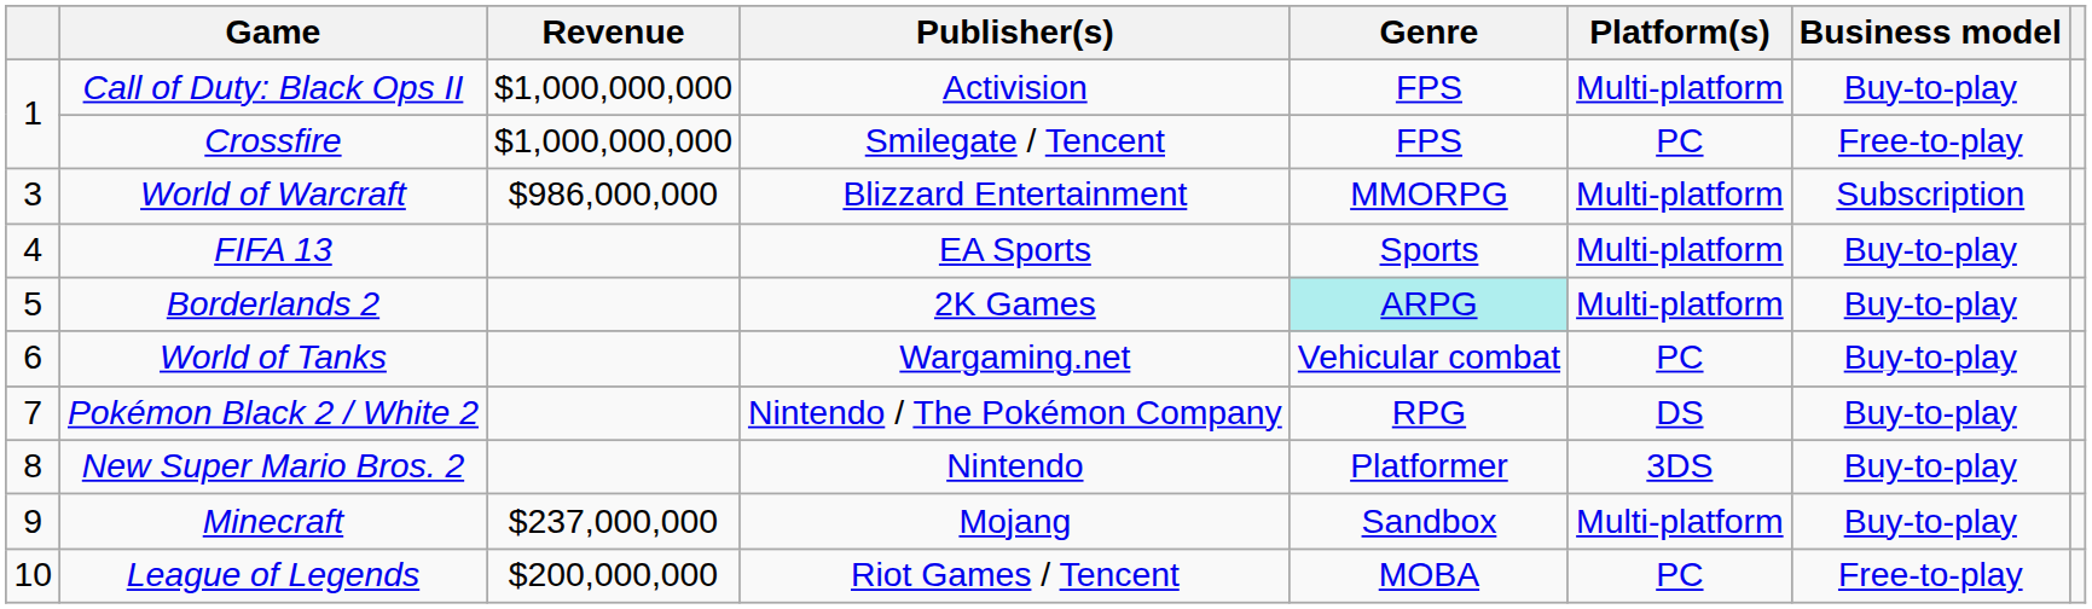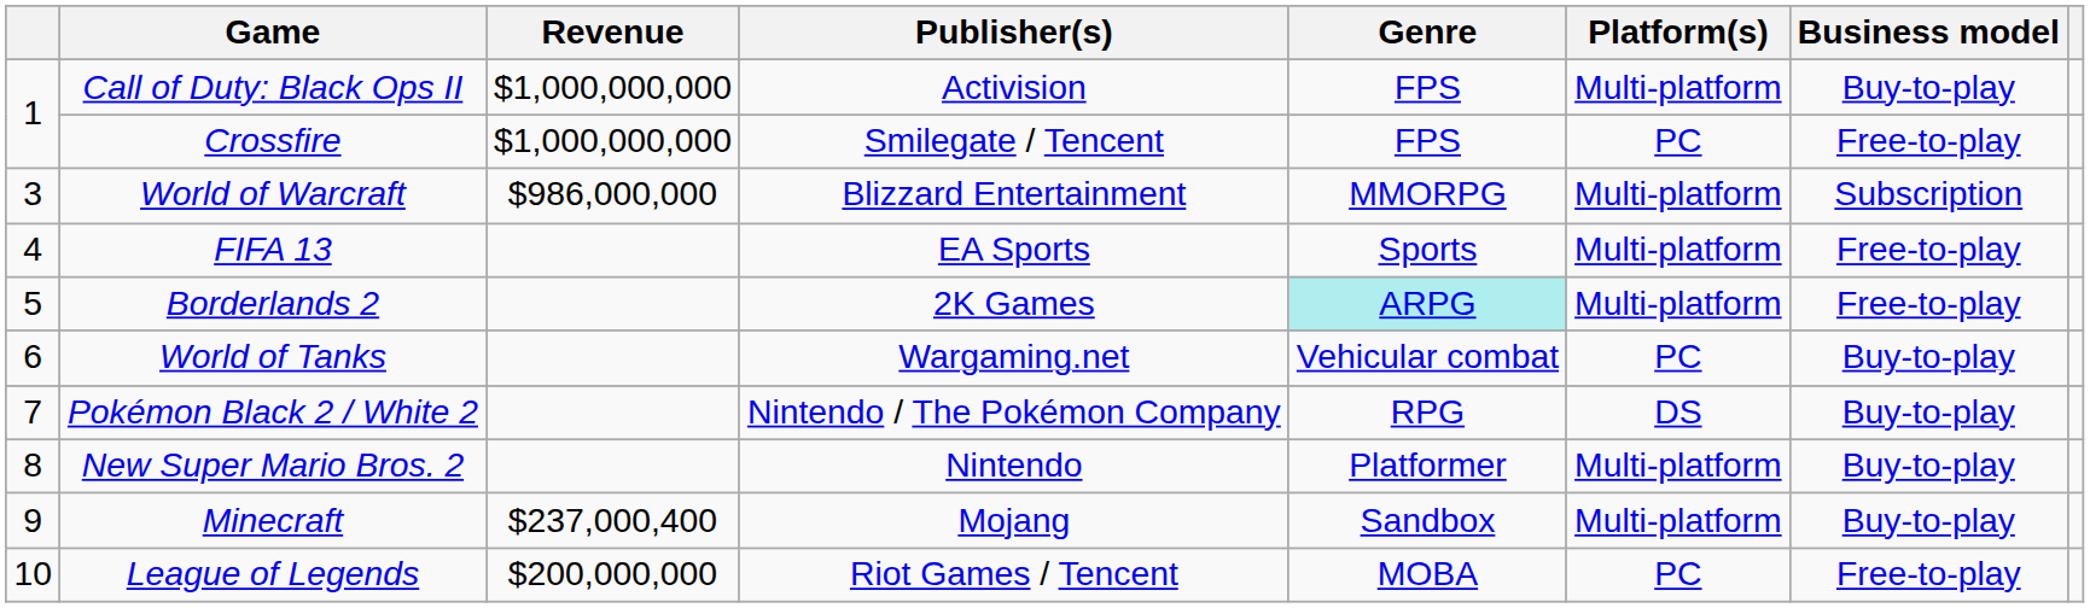 <table class="wikitable sortable" style="text-align:center">
 <tr>
 <th></th>
 <th>Game</th>
 <th>Revenue</th>
 <th>Publisher(s)</th>
 <th>Genre</th>
 <th>Platform(s)</th>
 <th>Business model</th>
 <th class="unsortable"></th>
 </tr>
 <tr>
 <td rowspan="2">1</td>
 <td><em><a href='#'>Call of Duty: Black Ops II</a></em></td>
 <td>$1,000,000,000</td>
 <td><a href='#'>Activision</a> </td>
 <td><a href='#'>FPS</a></td>
 <td><a href='#'>Multi-platform</a></td>
 <td><a href='#'>Buy-to-play</a></td>
 <td></td>
 </tr>
 <tr>
 <td><em><a href='#'>Crossfire</a></em></td>
 <td>$1,000,000,000</td>
 <td><a href='#'>Smilegate</a> / <a href='#'>Tencent</a></td>
 <td><a href='#'>FPS</a></td>
 <td><a href='#'>PC</a></td>
 <td><a href='#'>Free-to-play</a></td>
 <td></td>
 </tr>
 <tr>
 <td>3</td>
 <td><em><a href='#'>World of Warcraft</a></em></td>
 <td>$986,000,000</td>
 <td><a href='#'>Blizzard Entertainment</a> </td>
 <td><a href='#'>MMORPG</a></td>
 <td><a href='#'>Multi-platform</a></td>
 <td><a href='#'>Subscription</a></td>
 <td></td>
 </tr>
 <tr>
 <td>4</td>
 <td><em><a href='#'>FIFA 13</a></em></td>
 <td></td>
 <td><a href='#'>EA Sports</a> </td>
 <td><a href='#'>Sports</a></td>
 <td><a href='#'>Multi-platform</a></td>
-<td><a href='#'>Buy-to-play</a></td>
+<td><a href='#'>Free-to-play</a></td>
 <td></td>
 </tr>
 <tr>
 <td>5</td>
 <td><em><a href='#'>Borderlands 2</a></em></td>
 <td></td>
 <td><a href='#'>2K Games</a></td>
 <td style="background: paleturquoise;"><a href='#'>ARPG</a></td>
 <td><a href='#'>Multi-platform</a></td>
-<td><a href='#'>Buy-to-play</a></td>
+<td><a href='#'>Free-to-play</a></td>
 <td></td>
 </tr>
 <tr>
 <td>6</td>
 <td><em><a href='#'>World of Tanks</a></em></td>
 <td></td>
 <td><a href='#'>Wargaming.net</a></td>
 <td><a href='#'>Vehicular combat</a></td>
 <td><a href='#'>PC</a></td>
 <td><a href='#'>Buy-to-play</a></td>
 <td></td>
 </tr>
 <tr>
 <td>7</td>
 <td><em><a href='#'>Pokémon Black 2 / White 2</a></em></td>
 <td></td>
 <td><a href='#'>Nintendo</a> / <a href='#'>The Pokémon Company</a></td>
 <td><a href='#'>RPG</a></td>
 <td><a href='#'>DS</a></td>
 <td><a href='#'>Buy-to-play</a></td>
 <td></td>
 </tr>
 <tr>
 <td>8</td>
 <td><em><a href='#'>New Super Mario Bros. 2</a></em></td>
 <td></td>
 <td><a href='#'>Nintendo</a></td>
 <td><a href='#'>Platformer</a></td>
-<td><a href='#'>3DS</a></td>
+<td><a href='#'>Multi-platform</a></td>
 <td><a href='#'>Buy-to-play</a></td>
 <td></td>
 </tr>
 <tr>
 <td>9</td>
 <td><em><a href='#'>Minecraft</a></em></td>
-<td>$237,000,000</td>
+<td>$237,000,400</td>
 <td><a href='#'>Mojang</a></td>
 <td><a href='#'>Sandbox</a></td>
 <td><a href='#'>Multi-platform</a></td>
 <td><a href='#'>Buy-to-play</a></td>
 <td></td>
 </tr>
 <tr>
 <td>10</td>
 <td><em><a href='#'>League of Legends</a></em></td>
 <td>$200,000,000</td>
 <td><a href='#'>Riot Games</a> / <a href='#'>Tencent</a></td>
 <td><a href='#'>MOBA</a></td>
 <td><a href='#'>PC</a></td>
 <td><a href='#'>Free-to-play</a></td>
 <td></td>
 </tr>
 </table>
